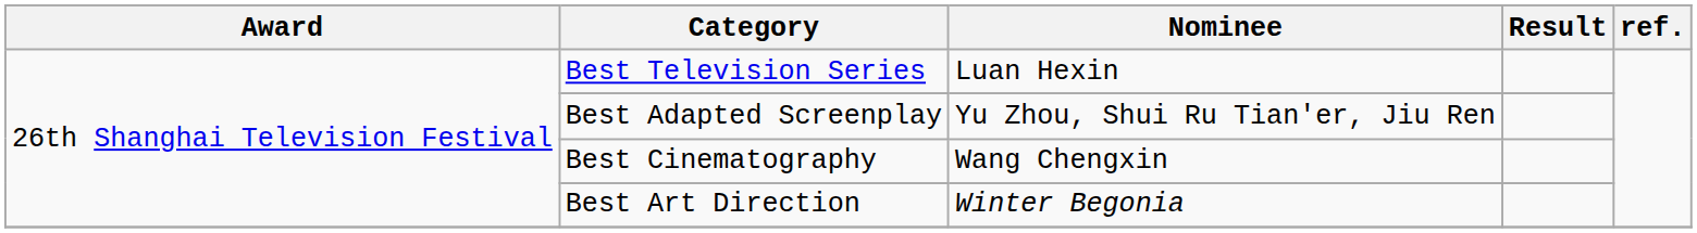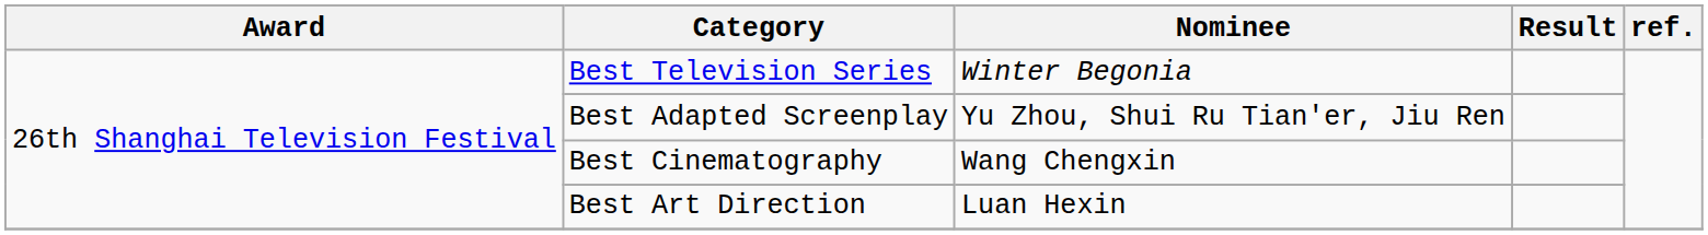 <table class="wikitable">
 <tr>
 <th>Award</th>
 <th>Category</th>
 <th>Nominee</th>
 <th>Result</th>
 <th>ref.</th>
 </tr>
 <tr>
 <td rowspan=4>26th <a href='#'>Shanghai Television Festival</a></td>
 <td><a href='#'>Best Television Series</a></td>
-<td>Luan Hexin</td>
+<td><em>Winter Begonia</em></td>
 <td></td>
 <td rowspan=4></td>
 </tr>
 <tr>
 <td>Best Adapted Screenplay</td>
 <td>Yu Zhou, Shui Ru Tian'er, Jiu Ren</td>
 <td></td>
 </tr>
 <tr>
 <td>Best Cinematography</td>
 <td>Wang Chengxin</td>
 <td></td>
 </tr>
 <tr>
 <td>Best Art Direction</td>
-<td><em>Winter Begonia</em></td>
+<td>Luan Hexin</td>
 <td></td>
 </tr>
 <tr>
 </tr>
 </table>
